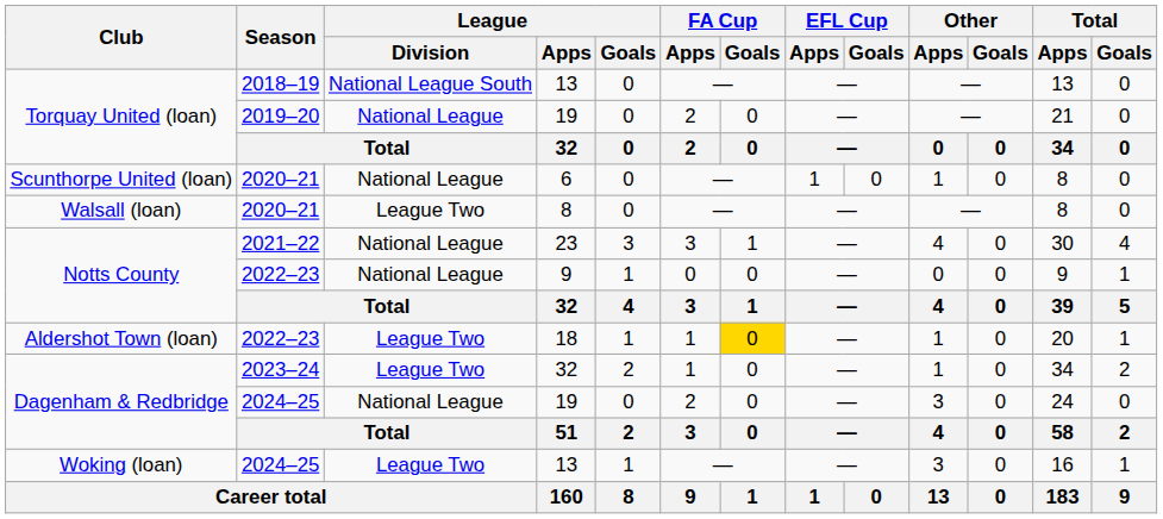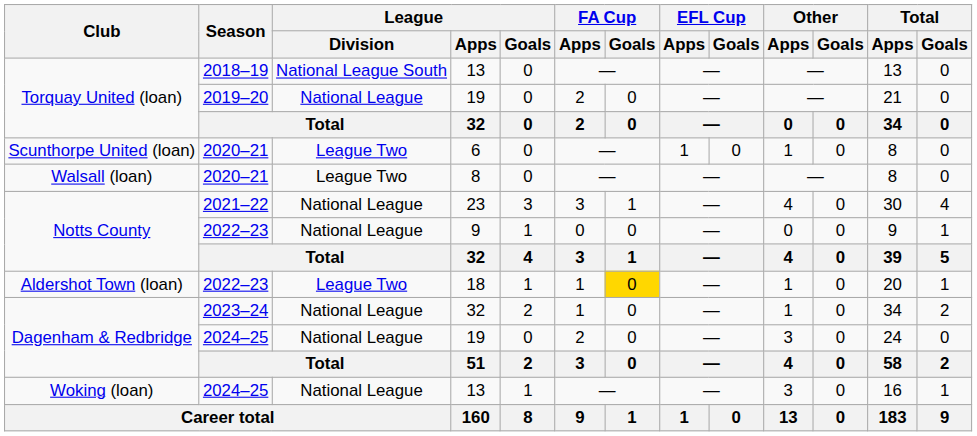 <table class="wikitable" style="text-align:center">
 <tr>
 <th rowspan="2">Club</th>
 <th rowspan="2">Season</th>
 <th colspan="3">League</th>
 <th colspan="2"><a href='#'>FA Cup</a></th>
 <th colspan="2"><a href='#'>EFL Cup</a></th>
 <th colspan="2">Other</th>
 <th colspan="2">Total</th>
 </tr>
 <tr>
 <th>Division</th>
 <th>Apps</th>
 <th>Goals</th>
 <th>Apps</th>
 <th>Goals</th>
 <th>Apps</th>
 <th>Goals</th>
 <th>Apps</th>
 <th>Goals</th>
 <th>Apps</th>
 <th>Goals</th>
 </tr>
 <tr>
 <td rowspan=3><a href='#'>Torquay United</a> (loan)</td>
 <td><a href='#'>2018–19</a></td>
 <td><a href='#'>National League South</a></td>
 <td>13</td>
 <td>0</td>
 <td colspan=2>—</td>
 <td colspan=2>—</td>
 <td colspan=2>—</td>
 <td>13</td>
 <td>0</td>
 </tr>
 <tr>
 <td><a href='#'>2019–20</a></td>
 <td><a href='#'>National League</a></td>
 <td>19</td>
 <td>0</td>
 <td>2</td>
 <td>0</td>
 <td colspan=2>—</td>
 <td colspan=2>—</td>
 <td>21</td>
 <td>0</td>
 </tr>
 <tr>
 <th colspan=2>Total</th>
 <th>32</th>
 <th>0</th>
 <th>2</th>
 <th>0</th>
 <th colspan=2>—</th>
 <th>0</th>
 <th>0</th>
 <th>34</th>
 <th>0</th>
 </tr>
 <tr>
 <td><a href='#'>Scunthorpe United</a> (loan)</td>
 <td><a href='#'>2020–21</a></td>
-<td>National League</td>
+<td><a href='#'>League Two</a></td>
 <td>6</td>
 <td>0</td>
 <td colspan=2>—</td>
 <td>1</td>
 <td>0</td>
 <td>1</td>
 <td>0</td>
 <td>8</td>
 <td>0</td>
 </tr>
 <tr>
 <td><a href='#'>Walsall</a> (loan)</td>
 <td><a href='#'>2020–21</a></td>
 <td>League Two</td>
 <td>8</td>
 <td>0</td>
 <td colspan=2>—</td>
 <td colspan=2>—</td>
 <td colspan=2>—</td>
 <td>8</td>
 <td>0</td>
 </tr>
 <tr>
 <td rowspan=3><a href='#'>Notts County</a></td>
 <td><a href='#'>2021–22</a></td>
 <td>National League</td>
 <td>23</td>
 <td>3</td>
 <td>3</td>
 <td>1</td>
 <td colspan="2">—</td>
 <td>4</td>
 <td>0</td>
 <td>30</td>
 <td>4</td>
 </tr>
 <tr>
 <td><a href='#'>2022–23</a></td>
 <td>National League</td>
 <td>9</td>
 <td>1</td>
 <td>0</td>
 <td>0</td>
 <td colspan="2">—</td>
 <td>0</td>
 <td>0</td>
 <td>9</td>
 <td>1</td>
 </tr>
 <tr>
 <th colspan=2>Total</th>
 <th>32</th>
 <th>4</th>
 <th>3</th>
 <th>1</th>
 <th colspan=2>—</th>
 <th>4</th>
 <th>0</th>
 <th>39</th>
 <th>5</th>
 </tr>
 <tr>
 <td><a href='#'>Aldershot Town</a> (loan)</td>
 <td><a href='#'>2022–23</a></td>
 <td><a href='#'>League Two</a></td>
 <td>18</td>
 <td>1</td>
 <td>1</td>
 <td style="background: gold;">0</td>
 <td colspan="2">—</td>
 <td>1</td>
 <td>0</td>
 <td>20</td>
 <td>1</td>
 </tr>
 <tr>
 <td rowspan=3><a href='#'>Dagenham & Redbridge</a></td>
 <td><a href='#'>2023–24</a></td>
-<td><a href='#'>League Two</a></td>
+<td>National League</td>
 <td>32</td>
 <td>2</td>
 <td>1</td>
 <td>0</td>
 <td colspan="2">—</td>
 <td>1</td>
 <td>0</td>
 <td>34</td>
 <td>2</td>
 </tr>
 <tr>
 <td><a href='#'>2024–25</a></td>
 <td>National League</td>
 <td>19</td>
 <td>0</td>
 <td>2</td>
 <td>0</td>
 <td colspan="2">—</td>
 <td>3</td>
 <td>0</td>
 <td>24</td>
 <td>0</td>
 </tr>
 <tr>
 <th colspan=2>Total</th>
 <th>51</th>
 <th>2</th>
 <th>3</th>
 <th>0</th>
 <th colspan=2>—</th>
 <th>4</th>
 <th>0</th>
 <th>58</th>
 <th>2</th>
 </tr>
 <tr>
 <td><a href='#'>Woking</a> (loan)</td>
 <td><a href='#'>2024–25</a></td>
-<td><a href='#'>League Two</a></td>
+<td>National League</td>
 <td>13</td>
 <td>1</td>
 <td colspan="2">—</td>
 <td colspan="2">—</td>
 <td>3</td>
 <td>0</td>
 <td>16</td>
 <td>1</td>
 </tr>
 <tr>
 <th colspan=3>Career total</th>
 <th>160</th>
 <th>8</th>
 <th>9</th>
 <th>1</th>
 <th>1</th>
 <th>0</th>
 <th>13</th>
 <th>0</th>
 <th>183</th>
 <th>9</th>
 </tr>
 </table>
